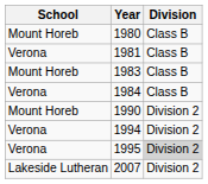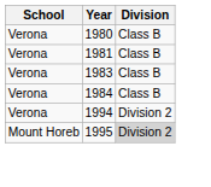 <table class="wikitable">
 <tr>
 <th>School</th>
 <th>Year</th>
 <th>Division</th>
 </tr>
 <tr>
-<td>Mount Horeb</td>
+<td>Verona</td>
 <td>1980</td>
 <td>Class B</td>
 </tr>
 <tr>
 <td>Verona</td>
 <td>1981</td>
 <td>Class B</td>
 </tr>
 <tr>
-<td>Mount Horeb</td>
+<td>Verona</td>
 <td>1983</td>
 <td>Class B</td>
 </tr>
 <tr>
 <td>Verona</td>
 <td>1984</td>
 <td>Class B</td>
 </tr>
 <tr>
-<td>Mount Horeb</td>
-<td>1990</td>
-<td>Division 2</td>
-</tr>
-<tr>
 <td>Verona</td>
 <td>1994</td>
 <td>Division 2</td>
 </tr>
 <tr>
-<td>Verona</td>
+<td>Mount Horeb</td>
 <td>1995</td>
 <td style="background: lightgrey;">Division 2</td>
 </tr>
-<tr>
-<td>Lakeside Lutheran</td>
-<td>2007</td>
-<td>Division 2</td>
-</tr>
 </table>
